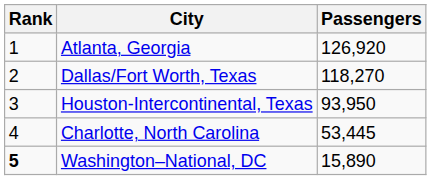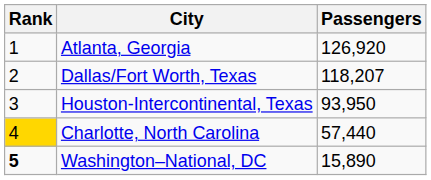 <table class="wikitable sortable" style="font-size: 95%" width= align=>
 <tr>
 <th>Rank</th>
 <th>City</th>
 <th>Passengers</th>
 </tr>
 <tr>
 <td>1</td>
 <td> <a href='#'>Atlanta, Georgia</a></td>
 <td>126,920</td>
 </tr>
 <tr>
 <td>2</td>
 <td> <a href='#'>Dallas/Fort Worth, Texas</a></td>
-<td>118,270</td>
+<td>118,207</td>
 </tr>
 <tr>
 <td>3</td>
 <td> <a href='#'>Houston-Intercontinental, Texas</a></td>
 <td>93,950</td>
 </tr>
 <tr>
-<td>4</td>
+<td style="background: gold;">4</td>
 <td> <a href='#'>Charlotte, North Carolina</a></td>
-<td>53,445</td>
+<td>57,440</td>
 </tr>
 <tr>
 <td><strong>5</strong></td>
 <td> <a href='#'>Washington–National, DC</a></td>
 <td>15,890</td>
 </tr>
 </table>
